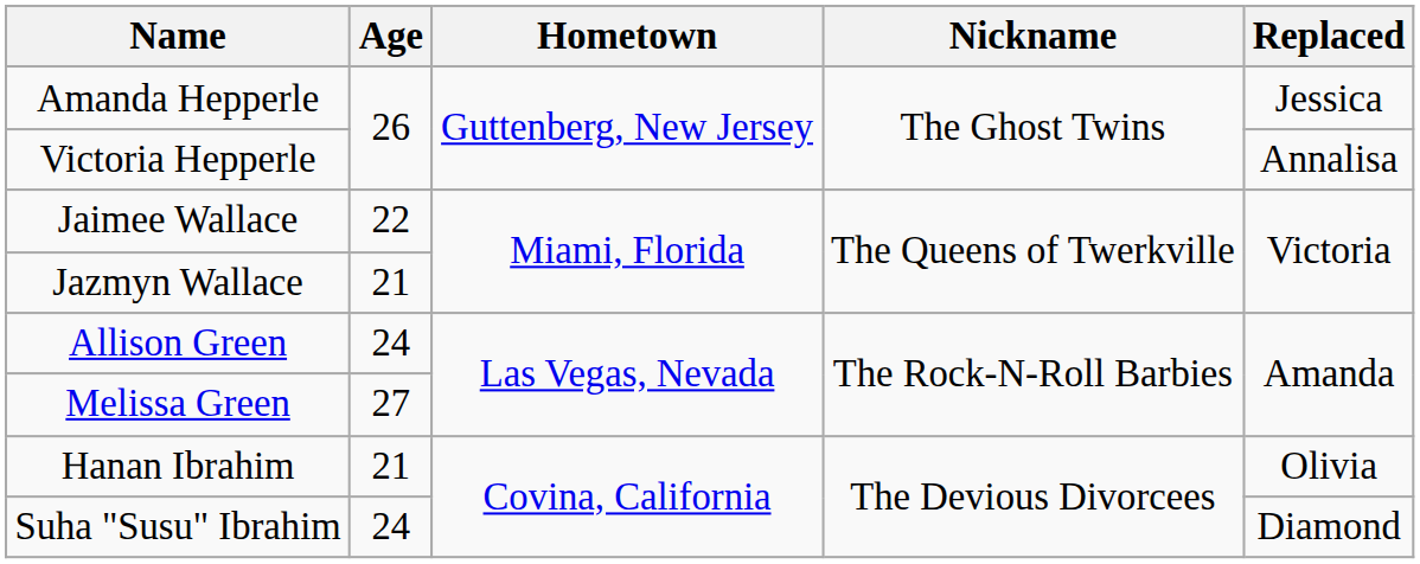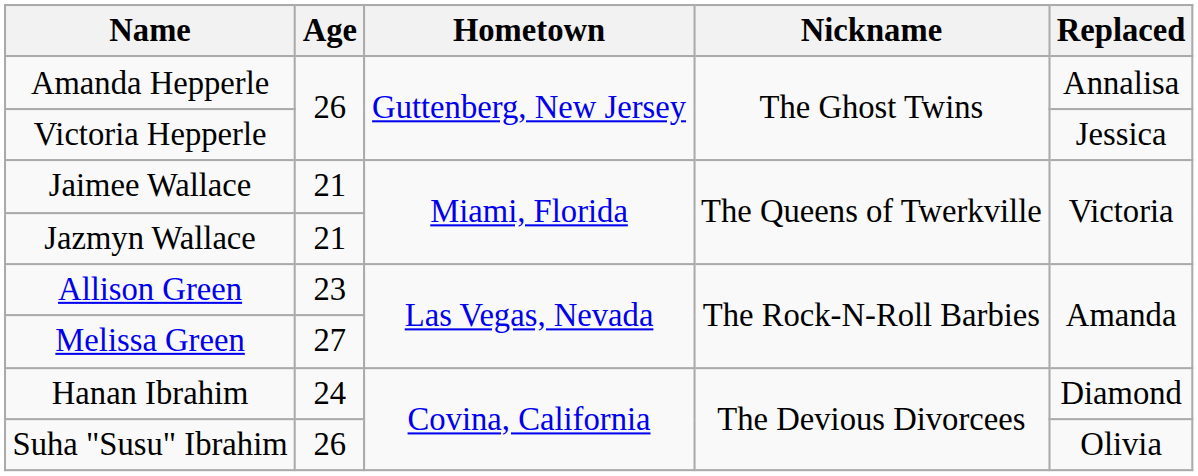 <table class="wikitable sortable plainrowheaders" style="text-align:center;">
 <tr>
 <th scope="col">Name</th>
 <th scope="col">Age</th>
 <th scope="col">Hometown</th>
 <th scope="col">Nickname</th>
 <th scope="col">Replaced</th>
 </tr>
 <tr>
 <td scope="row">Amanda Hepperle</td>
 <td rowspan="2">26</td>
 <td rowspan="2"><a href='#'>Guttenberg, New Jersey</a></td>
 <td rowspan="2">The Ghost Twins</td>
+<td>Annalisa</td>
+</tr>
+<tr>
+<td scope="row">Victoria Hepperle</td>
 <td>Jessica</td>
 </tr>
 <tr>
-<td scope="row">Victoria Hepperle</td>
-<td>Annalisa</td>
-</tr>
-<tr>
 <td scope="row">Jaimee Wallace</td>
-<td>22</td>
+<td>21</td>
 <td rowspan="2"><a href='#'>Miami, Florida</a></td>
 <td rowspan="2">The Queens of Twerkville</td>
 <td rowspan="2">Victoria</td>
 </tr>
 <tr>
 <td scope="row">Jazmyn Wallace</td>
 <td>21</td>
 </tr>
 <tr>
 <td scope="row"><a href='#'>Allison Green</a></td>
-<td>24</td>
+<td>23</td>
 <td rowspan="2"><a href='#'>Las Vegas, Nevada</a></td>
 <td rowspan="2">The Rock-N-Roll Barbies</td>
 <td rowspan="2">Amanda</td>
 </tr>
 <tr>
 <td scope="row"><a href='#'>Melissa Green</a></td>
 <td>27</td>
 </tr>
 <tr>
 <td scope="row">Hanan Ibrahim</td>
-<td>21</td>
+<td>24</td>
 <td rowspan="2"><a href='#'>Covina, California</a></td>
 <td rowspan="2">The Devious Divorcees</td>
-<td>Olivia</td>
+<td>Diamond</td>
 </tr>
 <tr>
 <td scope="row">Suha "Susu" Ibrahim</td>
-<td>24</td>
-<td>Diamond</td>
+<td>26</td>
+<td>Olivia</td>
 </tr>
 </table>
